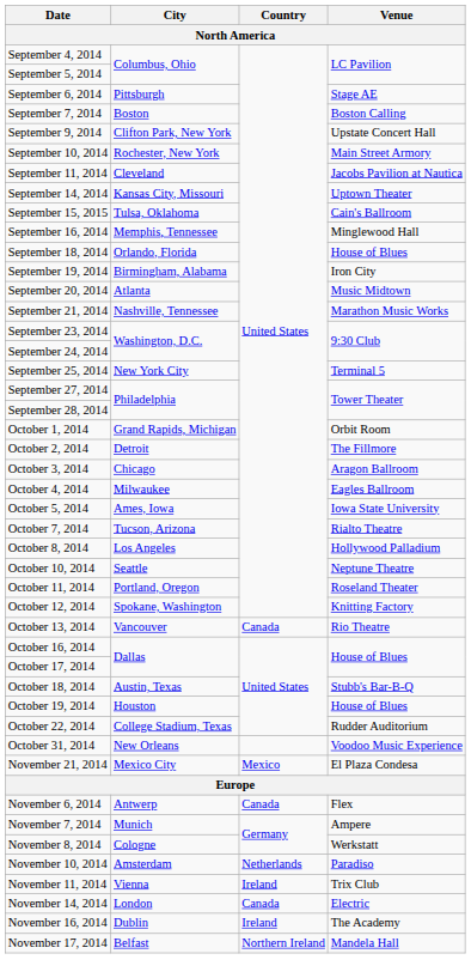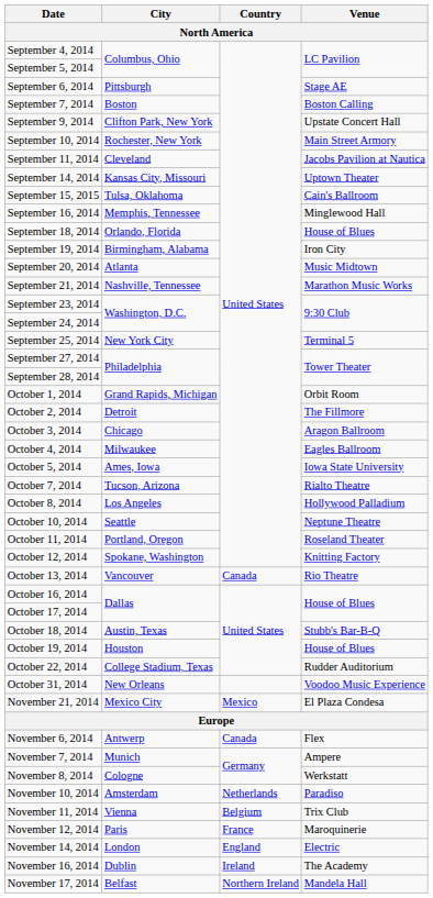 <table class="wikitable">
 <tr>
 <th scope="col">Date</th>
 <th scope="col">City</th>
 <th scope="col">Country</th>
 <th scope="col">Venue</th>
 </tr>
 <tr>
 <th colspan="4">North America</th>
 </tr>
 <tr>
 <td>September 4, 2014</td>
 <td rowspan="2"><a href='#'>Columbus, Ohio</a></td>
 <td rowspan="29"><a href='#'>United States</a></td>
 <td rowspan="2"><a href='#'>LC Pavilion</a></td>
 </tr>
 <tr>
 <td>September 5, 2014</td>
 </tr>
 <tr>
 <td>September 6, 2014</td>
 <td><a href='#'>Pittsburgh</a></td>
 <td><a href='#'>Stage AE</a></td>
 </tr>
 <tr>
 <td>September 7, 2014</td>
 <td><a href='#'>Boston</a></td>
 <td><a href='#'>Boston Calling</a></td>
 </tr>
 <tr>
 <td>September 9, 2014</td>
 <td><a href='#'>Clifton Park, New York</a></td>
 <td>Upstate Concert Hall</td>
 </tr>
 <tr>
 <td>September 10, 2014</td>
 <td><a href='#'>Rochester, New York</a></td>
 <td><a href='#'>Main Street Armory</a></td>
 </tr>
 <tr>
 <td>September 11, 2014</td>
 <td><a href='#'>Cleveland</a></td>
 <td><a href='#'>Jacobs Pavilion at Nautica</a></td>
 </tr>
 <tr>
 <td>September 14, 2014</td>
 <td><a href='#'>Kansas City, Missouri</a></td>
 <td><a href='#'>Uptown Theater</a></td>
 </tr>
 <tr>
 <td>September 15, 2015</td>
 <td><a href='#'>Tulsa, Oklahoma</a></td>
 <td><a href='#'>Cain's Ballroom</a></td>
 </tr>
 <tr>
 <td>September 16, 2014</td>
 <td><a href='#'>Memphis, Tennessee</a></td>
 <td>Minglewood Hall</td>
 </tr>
 <tr>
 <td>September 18, 2014</td>
 <td><a href='#'>Orlando, Florida</a></td>
 <td><a href='#'>House of Blues</a></td>
 </tr>
 <tr>
 <td>September 19, 2014</td>
 <td><a href='#'>Birmingham, Alabama</a></td>
 <td>Iron City</td>
 </tr>
 <tr>
 <td>September 20, 2014</td>
 <td><a href='#'>Atlanta</a></td>
 <td><a href='#'>Music Midtown</a></td>
 </tr>
 <tr>
 <td>September 21, 2014</td>
 <td><a href='#'>Nashville, Tennessee</a></td>
 <td><a href='#'>Marathon Music Works</a></td>
 </tr>
 <tr>
 <td>September 23, 2014</td>
 <td rowspan="2"><a href='#'>Washington, D.C.</a></td>
 <td rowspan="2"><a href='#'>9:30 Club</a></td>
 </tr>
 <tr>
 <td>September 24, 2014</td>
 </tr>
 <tr>
 <td>September 25, 2014</td>
 <td><a href='#'>New York City</a></td>
 <td><a href='#'>Terminal 5</a></td>
 </tr>
 <tr>
 <td>September 27, 2014</td>
 <td rowspan="2"><a href='#'>Philadelphia</a></td>
 <td rowspan="2"><a href='#'>Tower Theater</a></td>
 </tr>
 <tr>
 <td>September 28, 2014</td>
 </tr>
 <tr>
 <td>October 1, 2014</td>
 <td><a href='#'>Grand Rapids, Michigan</a></td>
 <td>Orbit Room</td>
 </tr>
 <tr>
 <td>October 2, 2014</td>
 <td><a href='#'>Detroit</a></td>
 <td><a href='#'>The Fillmore</a></td>
 </tr>
 <tr>
 <td>October 3, 2014</td>
 <td><a href='#'>Chicago</a></td>
 <td><a href='#'>Aragon Ballroom</a></td>
 </tr>
 <tr>
 <td>October 4, 2014</td>
 <td><a href='#'>Milwaukee</a></td>
 <td><a href='#'>Eagles Ballroom</a></td>
 </tr>
 <tr>
 <td>October 5, 2014</td>
 <td><a href='#'>Ames, Iowa</a></td>
 <td><a href='#'>Iowa State University</a></td>
 </tr>
 <tr>
 <td>October 7, 2014</td>
 <td><a href='#'>Tucson, Arizona</a></td>
 <td><a href='#'>Rialto Theatre</a></td>
 </tr>
 <tr>
 <td>October 8, 2014</td>
 <td><a href='#'>Los Angeles</a></td>
 <td><a href='#'>Hollywood Palladium</a></td>
 </tr>
 <tr>
 <td>October 10, 2014</td>
 <td><a href='#'>Seattle</a></td>
 <td><a href='#'>Neptune Theatre</a></td>
 </tr>
 <tr>
 <td>October 11, 2014</td>
 <td><a href='#'>Portland, Oregon</a></td>
 <td><a href='#'>Roseland Theater</a></td>
 </tr>
 <tr>
 <td>October 12, 2014</td>
 <td><a href='#'>Spokane, Washington</a></td>
 <td><a href='#'>Knitting Factory</a></td>
 </tr>
 <tr>
 <td>October 13, 2014</td>
 <td><a href='#'>Vancouver</a></td>
 <td><a href='#'>Canada</a></td>
 <td><a href='#'>Rio Theatre</a></td>
 </tr>
 <tr>
 <td>October 16, 2014</td>
 <td rowspan="2"><a href='#'>Dallas</a></td>
 <td rowspan="5"><a href='#'>United States</a></td>
 <td rowspan="2"><a href='#'>House of Blues</a></td>
 </tr>
 <tr>
 <td>October 17, 2014</td>
 </tr>
 <tr>
 <td>October 18, 2014</td>
 <td><a href='#'>Austin, Texas</a></td>
 <td><a href='#'>Stubb's Bar-B-Q</a></td>
 </tr>
 <tr>
 <td>October 19, 2014</td>
 <td><a href='#'>Houston</a></td>
 <td><a href='#'>House of Blues</a></td>
 </tr>
 <tr>
 <td>October 22, 2014</td>
 <td><a href='#'>College Stadium, Texas</a></td>
 <td>Rudder Auditorium</td>
 </tr>
 <tr>
 <td>October 31, 2014</td>
 <td><a href='#'>New Orleans</a></td>
 <td></td>
 <td><a href='#'>Voodoo Music Experience</a></td>
 </tr>
 <tr>
 <td>November 21, 2014</td>
 <td><a href='#'>Mexico City</a></td>
 <td><a href='#'>Mexico</a></td>
 <td>El Plaza Condesa</td>
 </tr>
 <tr>
 <th colspan="4">Europe</th>
 </tr>
 <tr>
 <td>November 6, 2014</td>
 <td><a href='#'>Antwerp</a></td>
 <td><a href='#'>Canada</a></td>
 <td>Flex</td>
 </tr>
 <tr>
 <td>November 7, 2014</td>
 <td><a href='#'>Munich</a></td>
 <td rowspan="2"><a href='#'>Germany</a></td>
 <td>Ampere</td>
 </tr>
 <tr>
 <td>November 8, 2014</td>
 <td><a href='#'>Cologne</a></td>
 <td>Werkstatt</td>
 </tr>
 <tr>
 <td>November 10, 2014</td>
 <td><a href='#'>Amsterdam</a></td>
 <td><a href='#'>Netherlands</a></td>
 <td><a href='#'>Paradiso</a></td>
 </tr>
 <tr>
 <td>November 11, 2014</td>
 <td><a href='#'>Vienna</a></td>
-<td><a href='#'>Ireland</a></td>
+<td><a href='#'>Belgium</a></td>
 <td>Trix Club</td>
+</tr>
+<tr>
+<td>November 12, 2014</td>
+<td><a href='#'>Paris</a></td>
+<td><a href='#'>France</a></td>
+<td>Maroquinerie</td>
 </tr>
 <tr>
 <td>November 14, 2014</td>
 <td><a href='#'>London</a></td>
-<td><a href='#'>Canada</a></td>
+<td><a href='#'>England</a></td>
 <td><a href='#'>Electric</a></td>
 </tr>
 <tr>
 <td>November 16, 2014</td>
 <td><a href='#'>Dublin</a></td>
 <td><a href='#'>Ireland</a></td>
 <td>The Academy</td>
 </tr>
 <tr>
 <td>November 17, 2014</td>
 <td><a href='#'>Belfast</a></td>
 <td><a href='#'>Northern Ireland</a></td>
 <td><a href='#'>Mandela Hall</a></td>
 </tr>
 </table>
